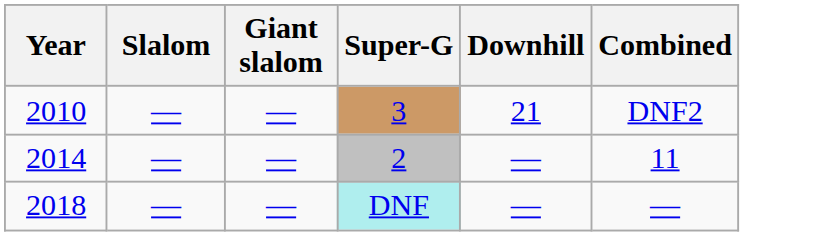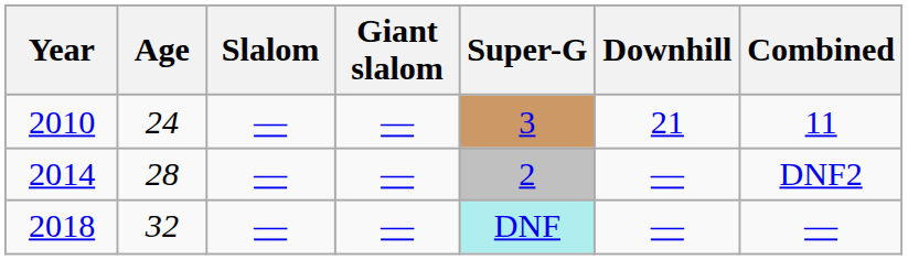 <table class=wikitable style="text-align:center">
 <tr>
 <th>  Year  </th>
+<th> Age </th>
 <th> Slalom </th>
 <th> Giant <br> slalom </th>
 <th>Super-G</th>
 <th>Downhill</th>
 <th>Combined</th>
 </tr>
 <tr>
 <td><a href='#'>2010</a></td>
+<td><em>24</em></td>
 <td><a href='#'>—</a></td>
 <td><a href='#'>—</a></td>
 <td style="background:#c96;"><a href='#'>3</a></td>
 <td><a href='#'>21</a></td>
-<td><a href='#'>DNF2</a></td>
+<td><a href='#'>11</a></td>
 </tr>
 <tr>
 <td><a href='#'>2014</a></td>
+<td><em>28</em></td>
 <td><a href='#'>—</a></td>
 <td><a href='#'>—</a></td>
 <td style="background:silver"><a href='#'>2</a></td>
 <td><a href='#'>—</a></td>
-<td><a href='#'>11</a></td>
+<td><a href='#'>DNF2</a></td>
 </tr>
 <tr>
 <td><a href='#'>2018</a></td>
+<td><em>32</em></td>
 <td><a href='#'>—</a></td>
 <td><a href='#'>—</a></td>
 <td style="background: paleturquoise;"><a href='#'>DNF</a></td>
 <td><a href='#'>—</a></td>
 <td><a href='#'>—</a></td>
 </tr>
 </table>
